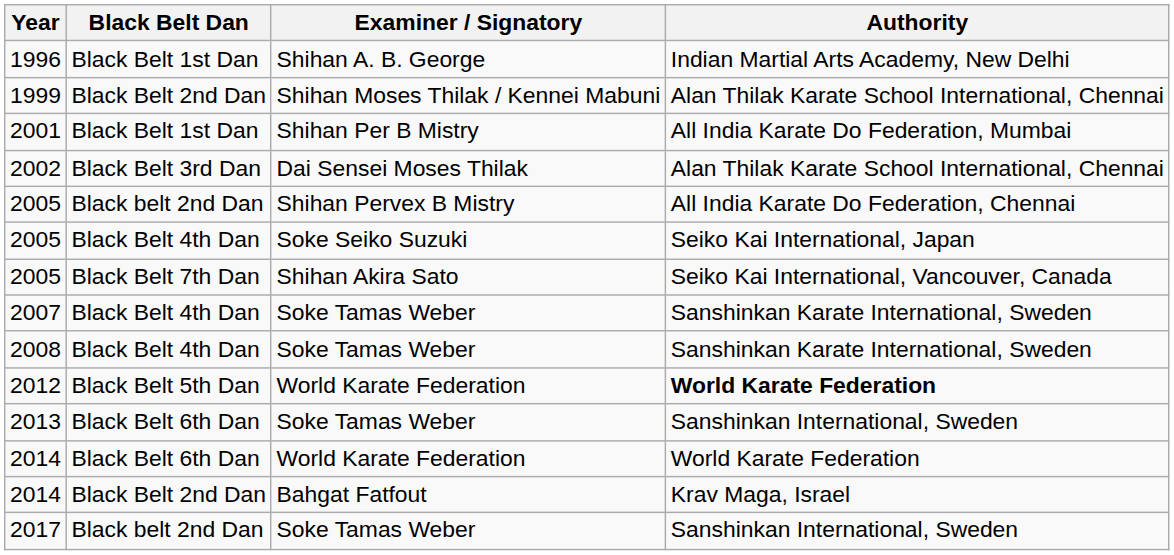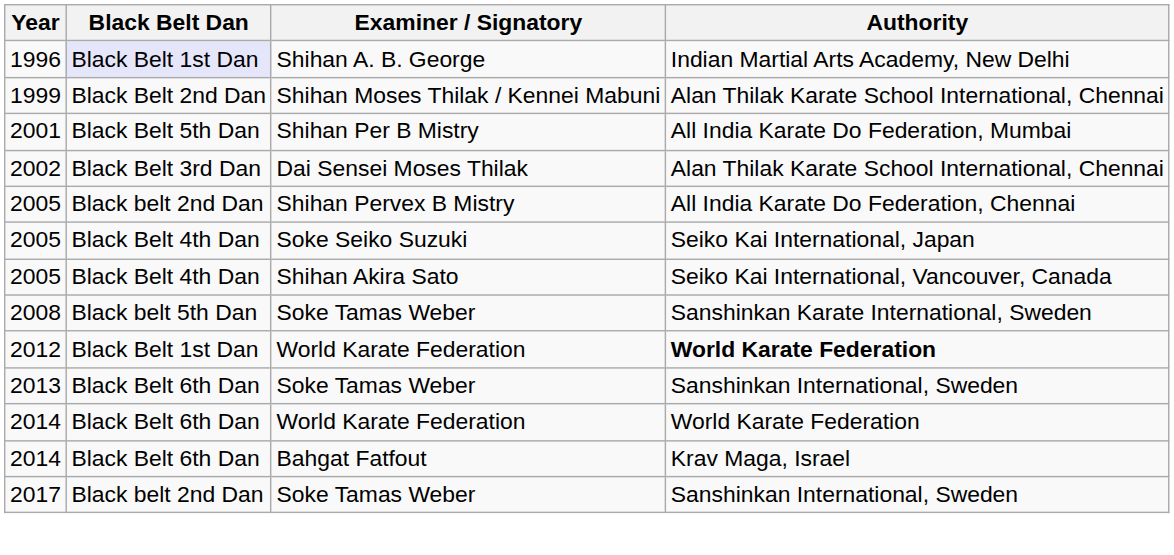 <table class="wikitable">
 <tr>
 <th><strong>Year</strong></th>
 <th><strong>Black Belt Dan</strong></th>
 <th><strong>Examiner / Signatory</strong></th>
 <th><strong>Authority</strong></th>
 </tr>
 <tr>
 <td>1996</td>
-<td>Black  Belt 1st Dan</td>
+<td style="background: lavender;">Black  Belt 1st Dan</td>
 <td>Shihan  A. B. George</td>
 <td>Indian  Martial Arts Academy, New Delhi</td>
 </tr>
 <tr>
 <td>1999</td>
 <td>Black  Belt 2nd Dan</td>
 <td>Shihan  Moses Thilak / Kennei Mabuni</td>
 <td>Alan  Thilak Karate School International, Chennai</td>
 </tr>
 <tr>
 <td>2001</td>
-<td>Black  Belt 1st Dan</td>
+<td>Black  Belt 5th Dan</td>
 <td>Shihan  Per B Mistry</td>
 <td>All  India Karate Do Federation, Mumbai</td>
 </tr>
 <tr>
 <td>2002</td>
 <td>Black  Belt 3rd Dan</td>
 <td>Dai  Sensei Moses Thilak</td>
 <td>Alan  Thilak Karate School International, Chennai</td>
 </tr>
 <tr>
 <td>2005</td>
 <td>Black  belt 2nd Dan</td>
 <td>Shihan  Pervex B Mistry</td>
 <td>All  India Karate Do Federation, Chennai</td>
 </tr>
 <tr>
 <td>2005</td>
 <td>Black  Belt 4th Dan</td>
 <td>Soke  Seiko Suzuki</td>
 <td>Seiko  Kai International, Japan</td>
 </tr>
 <tr>
 <td>2005</td>
-<td>Black  Belt 7th Dan</td>
+<td>Black  Belt 4th Dan</td>
 <td>Shihan  Akira Sato</td>
 <td>Seiko  Kai International, Vancouver, Canada</td>
 </tr>
 <tr>
-<td>2007</td>
-<td>Black  Belt 4th Dan</td>
-<td>Soke  Tamas Weber</td>
-<td>Sanshinkan  Karate International, Sweden</td>
-</tr>
-<tr>
 <td>2008</td>
-<td>Black  Belt 4th Dan</td>
+<td>Black  belt 5th Dan</td>
 <td>Soke  Tamas Weber</td>
 <td>Sanshinkan  Karate International, Sweden</td>
 </tr>
 <tr>
 <td>2012</td>
-<td>Black  Belt 5th Dan</td>
+<td>Black  Belt 1st Dan</td>
 <td>World  Karate Federation</td>
 <td><strong>World  Karate Federation</strong></td>
 </tr>
 <tr>
 <td>2013</td>
 <td>Black  Belt 6th Dan</td>
 <td>Soke  Tamas Weber</td>
 <td>Sanshinkan  International, Sweden</td>
 </tr>
 <tr>
 <td>2014</td>
 <td>Black  Belt 6th Dan</td>
 <td>World  Karate Federation</td>
 <td>World  Karate Federation</td>
 </tr>
 <tr>
 <td>2014</td>
-<td>Black  Belt 2nd Dan</td>
+<td>Black  Belt 6th Dan</td>
 <td>Bahgat  Fatfout</td>
 <td>Krav  Maga, Israel</td>
 </tr>
 <tr>
 <td>2017</td>
 <td>Black  belt 2nd Dan</td>
 <td>Soke  Tamas Weber</td>
 <td>Sanshinkan  International, Sweden</td>
 </tr>
 </table>
